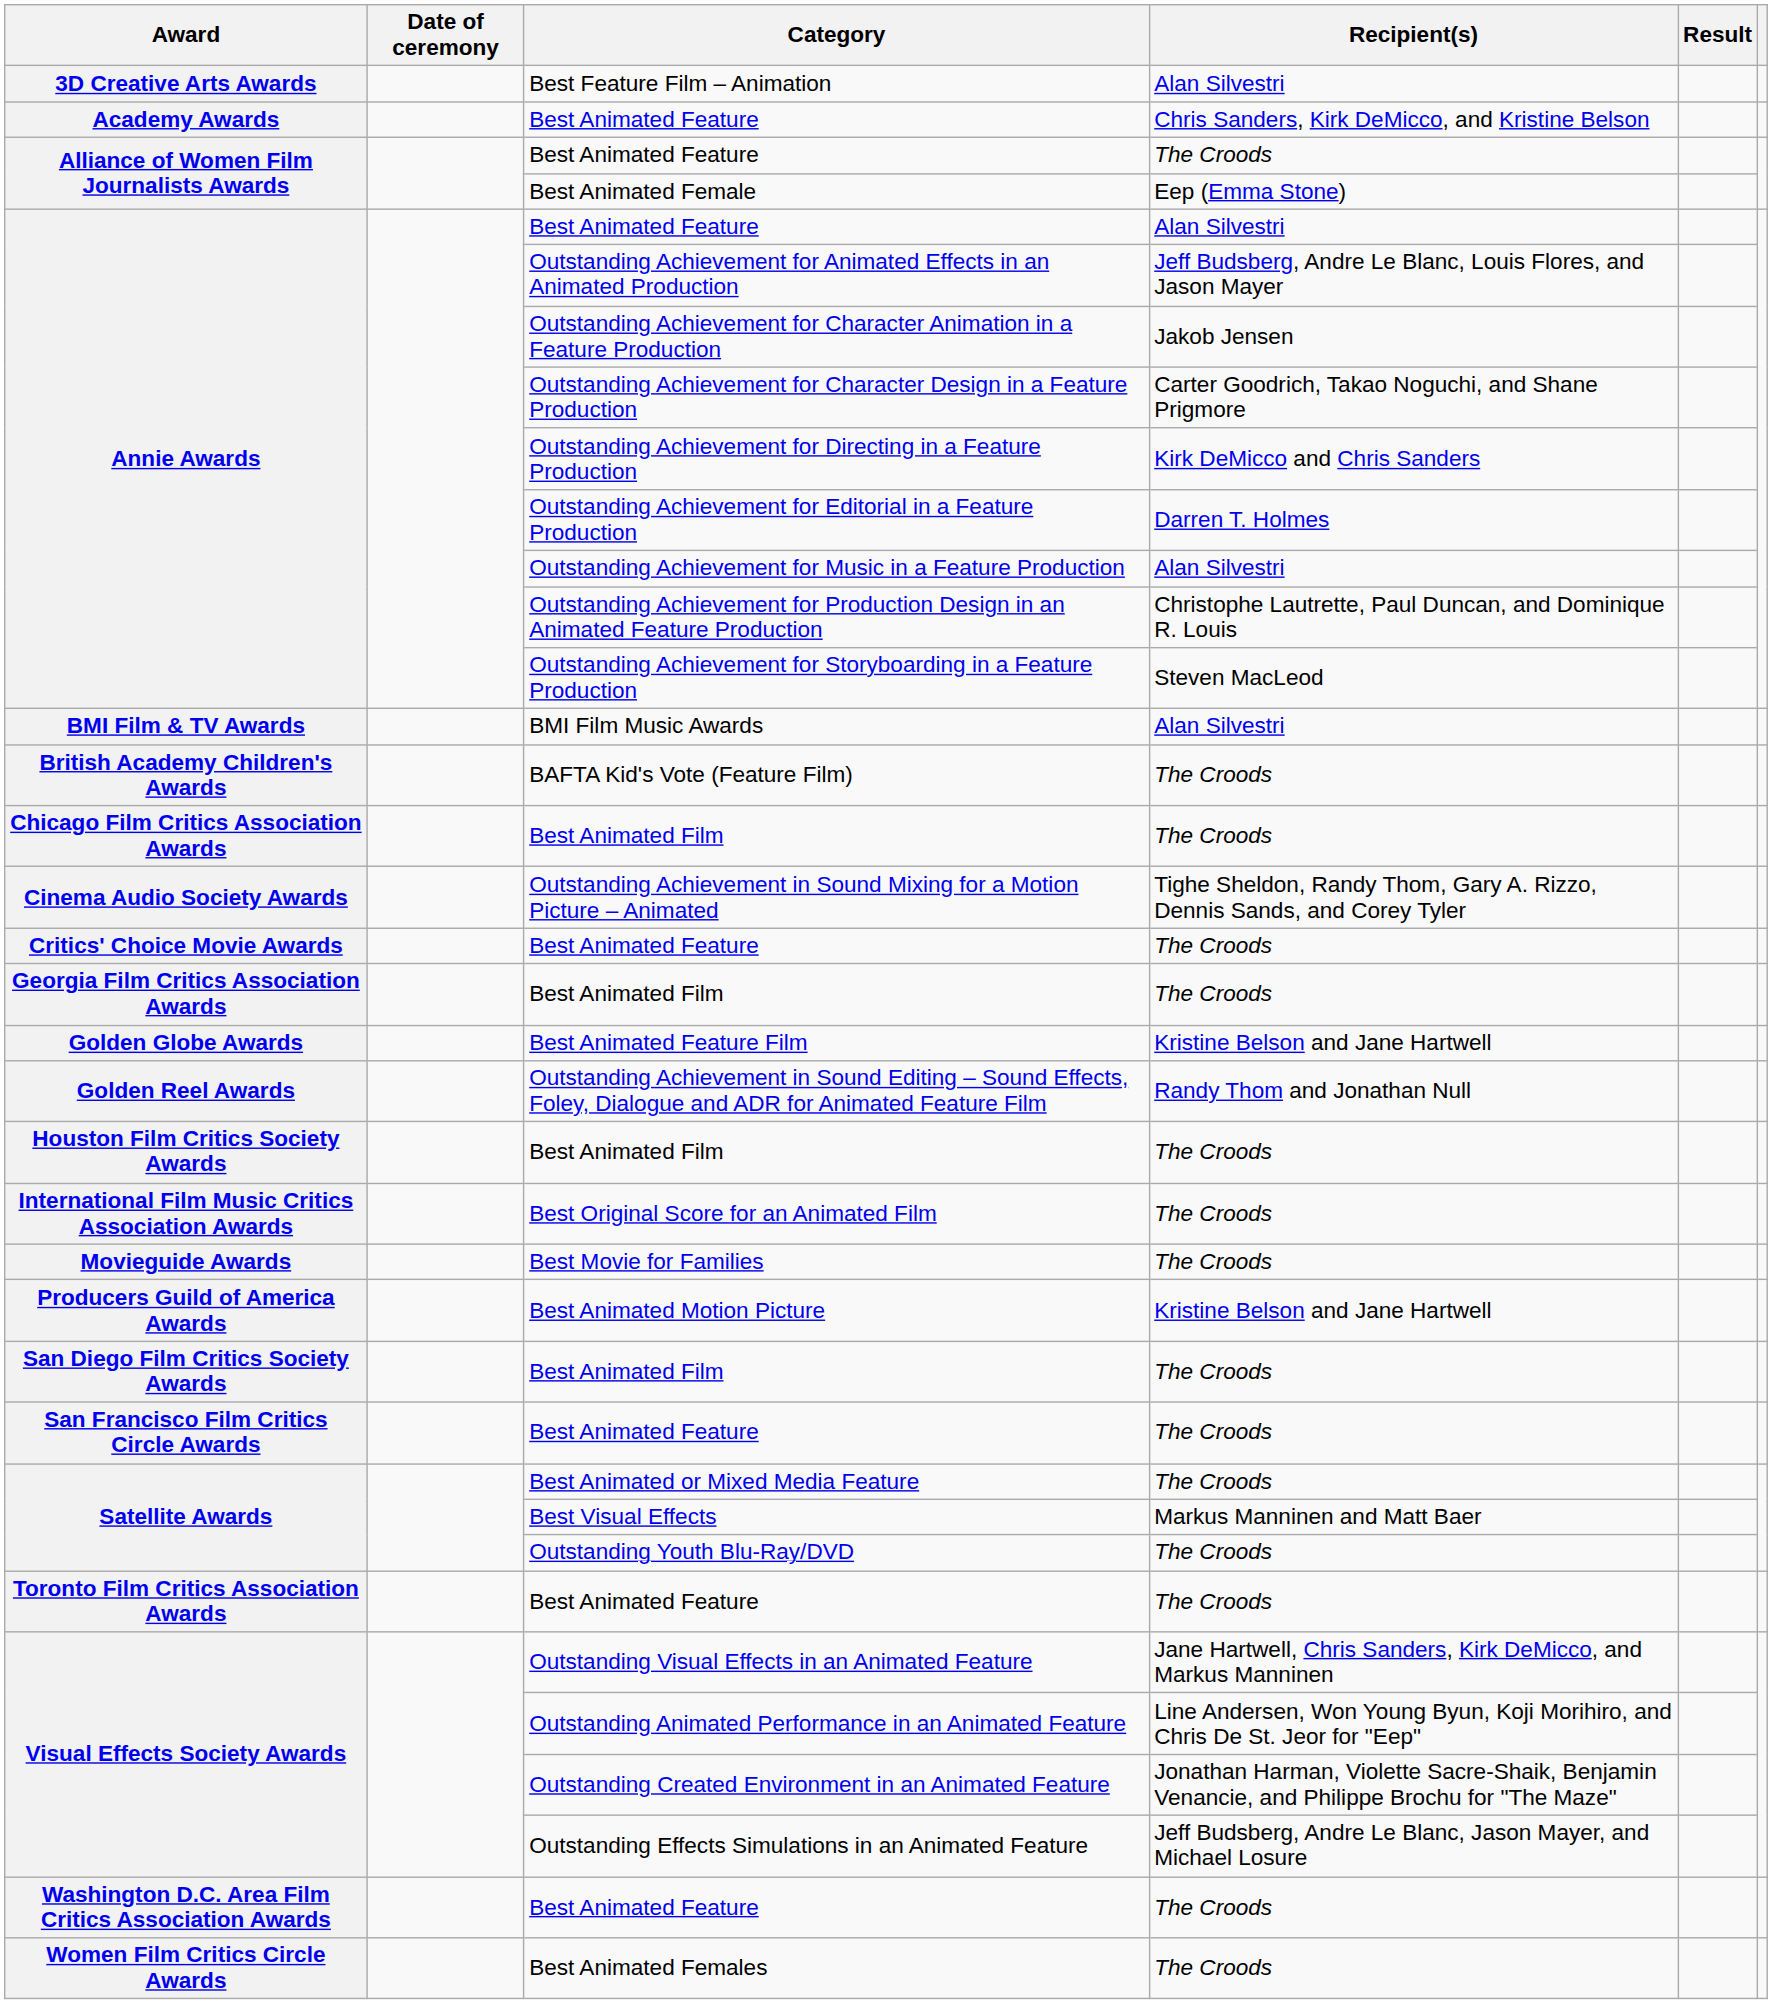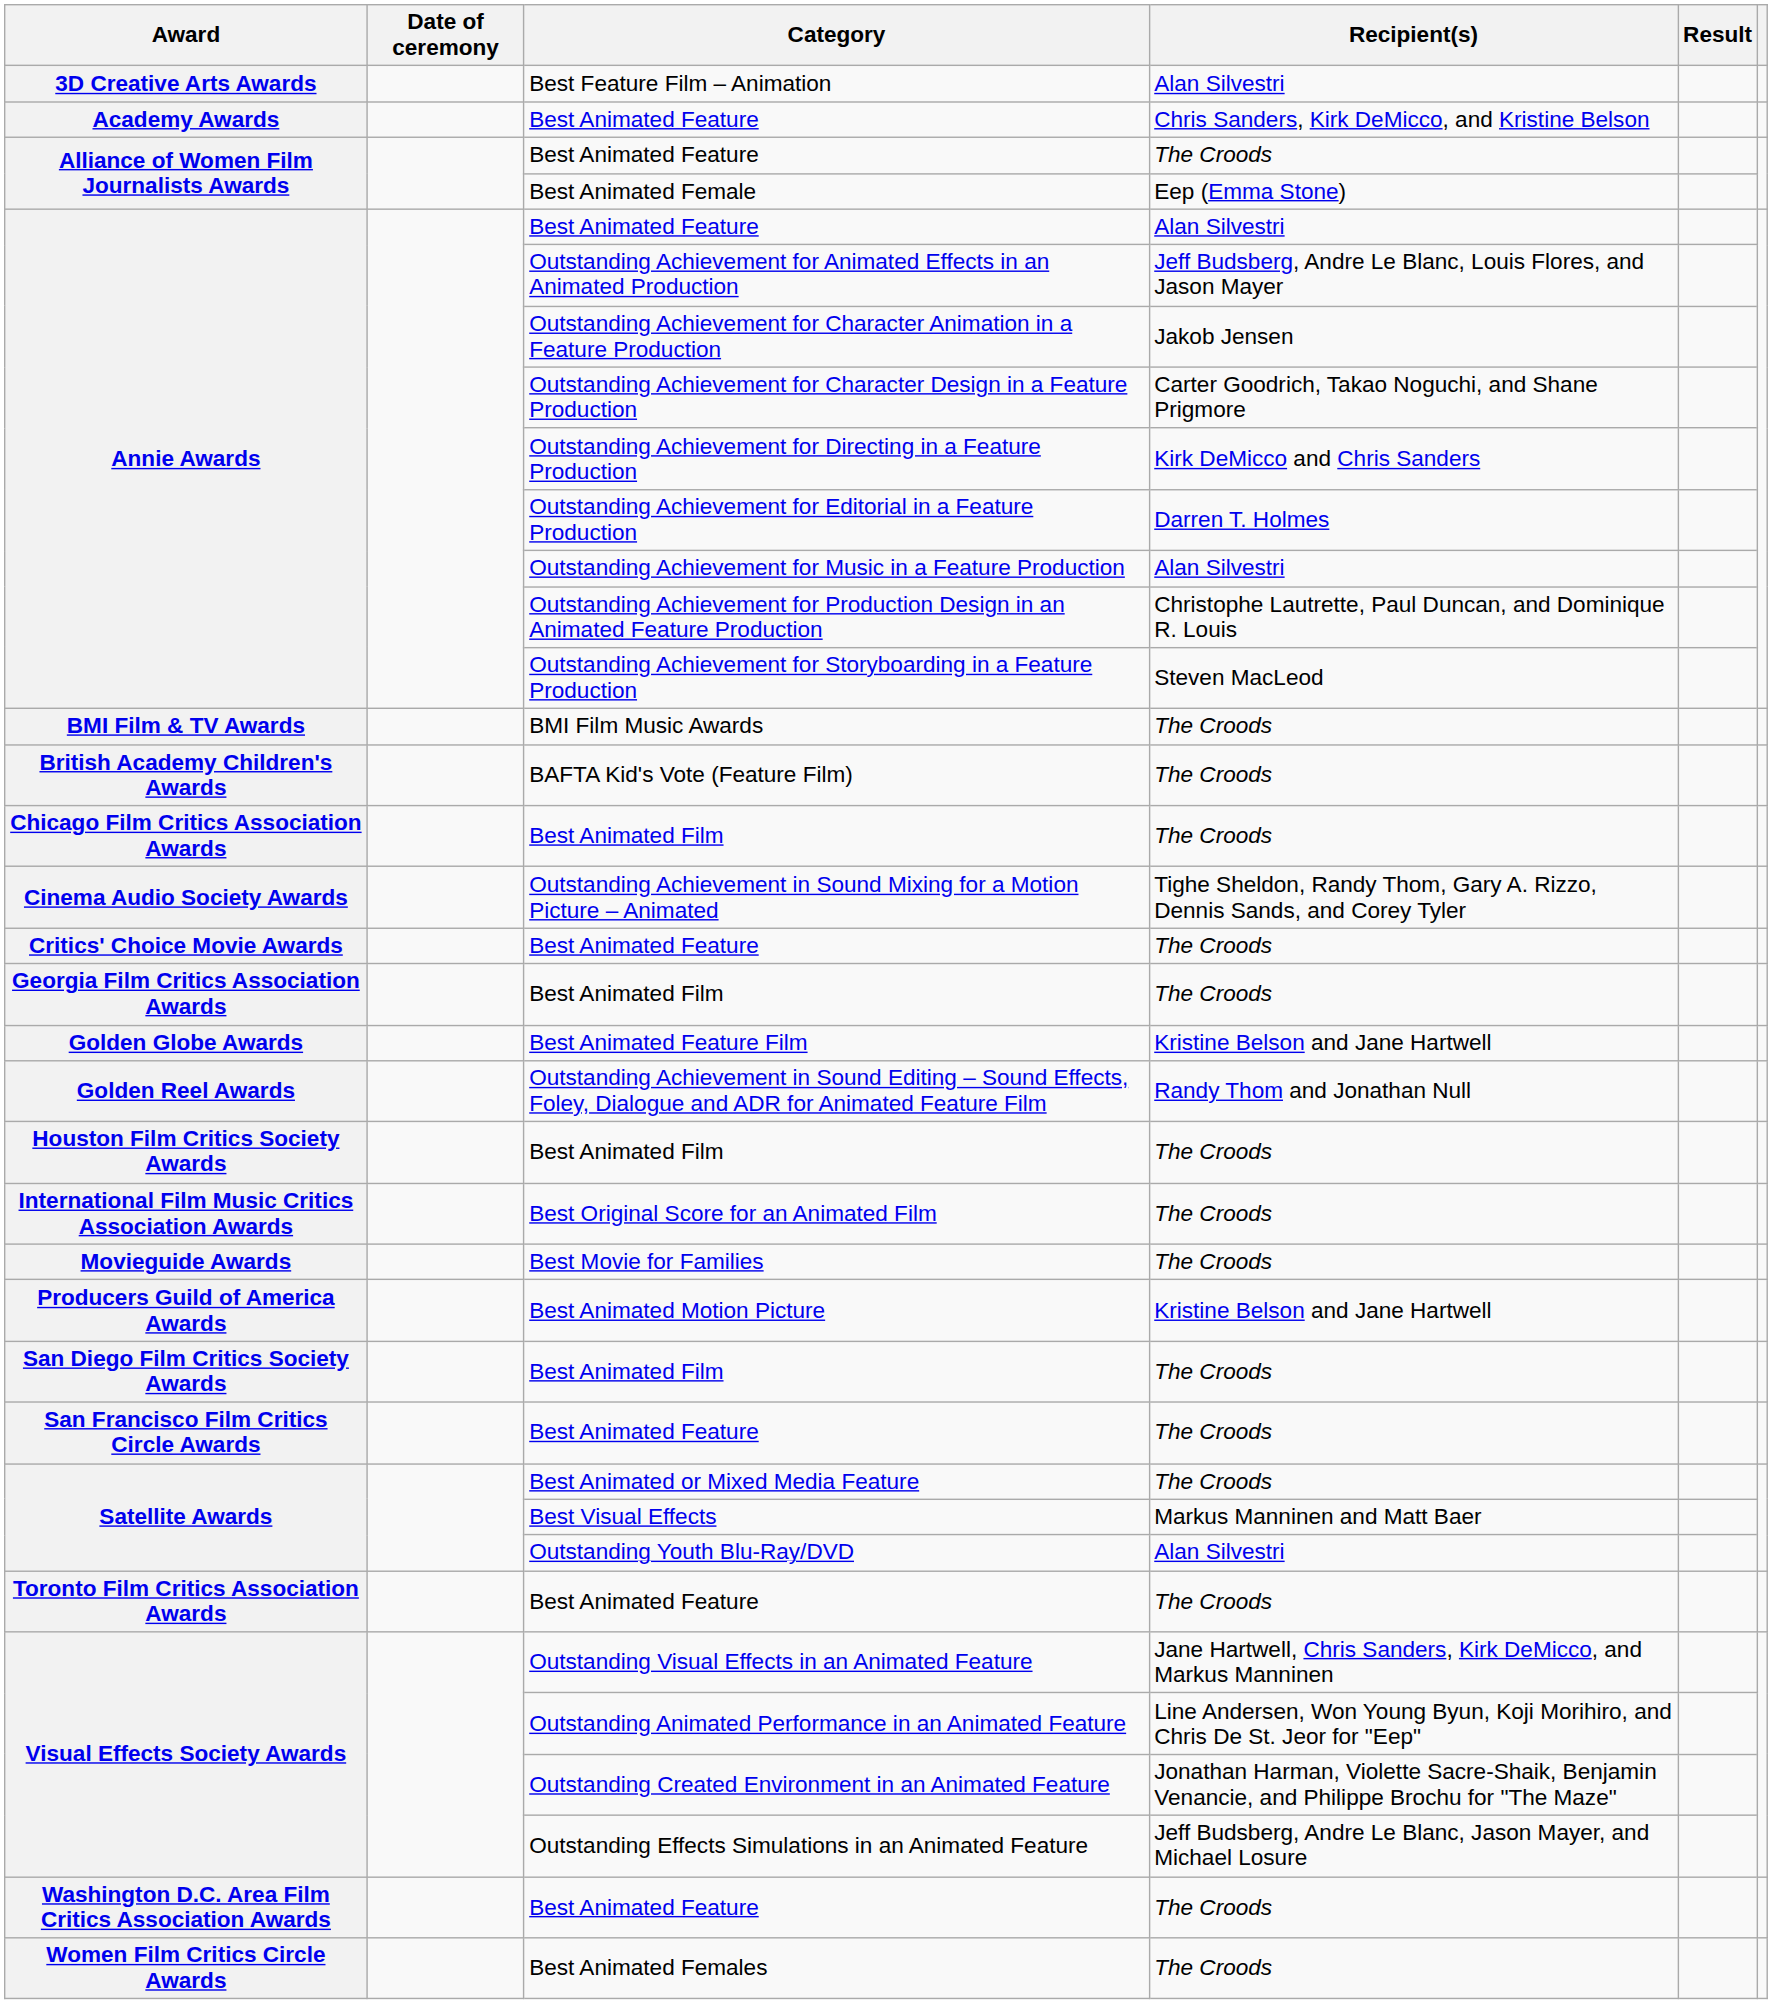 <table class="wikitable sortable plainrowheaders" style="width: 99%;">
 <tr>
 <th scope="col">Award</th>
 <th scope="col">Date of ceremony</th>
 <th scope="col">Category</th>
 <th scope="col" style="width:30%;">Recipient(s)</th>
 <th scope="col">Result</th>
 <th scope="col" class="unsortable"></th>
 </tr>
 <tr>
 <th scope="row"><a href='#'>3D Creative Arts Awards</a></th>
 <td></td>
 <td>Best Feature Film – Animation</td>
 <td data-sort-value="Silvestri"><a href='#'>Alan Silvestri</a></td>
 <td></td>
 <td style="text-align:center;"></td>
 </tr>
 <tr>
 <th scope="row"><a href='#'>Academy Awards</a></th>
 <td><a href='#'></a></td>
 <td><a href='#'>Best Animated Feature</a></td>
 <td data-sort-value="Sanders"><a href='#'>Chris Sanders</a>, <a href='#'>Kirk DeMicco</a>, and <a href='#'>Kristine Belson</a></td>
 <td></td>
 <td style="text-align:center;"></td>
 </tr>
 <tr>
 <th scope="rowgroup" rowspan="2"><a href='#'>Alliance of Women Film Journalists Awards</a></th>
 <td rowspan="2"></td>
 <td>Best Animated Feature</td>
 <td data-sort-value="Croods"><em>The Croods</em></td>
 <td></td>
 <td rowspan="2" style="text-align:center;"></td>
 </tr>
 <tr>
 <td>Best Animated Female</td>
 <td>Eep (<a href='#'>Emma Stone</a>)</td>
 <td></td>
 </tr>
 <tr>
 <th scope="rowgroup" rowspan="9"><a href='#'>Annie Awards</a></th>
 <td rowspan="9"><a href='#'></a></td>
 <td><a href='#'>Best Animated Feature</a></td>
 <td data-sort-value="Silvestri"><a href='#'>Alan Silvestri</a></td>
 <td></td>
 <td rowspan="9" style="text-align:center;"></td>
 </tr>
 <tr>
 <td><a href='#'>Outstanding Achievement for Animated Effects in an Animated Production</a></td>
 <td data-sort-value="Budsberg"><a href='#'>Jeff Budsberg</a>, Andre Le Blanc, Louis Flores, and Jason Mayer</td>
 <td></td>
 </tr>
 <tr>
 <td><a href='#'>Outstanding Achievement for Character Animation in a Feature Production</a></td>
 <td data-sort-value="Jensen">Jakob Jensen</td>
 <td></td>
 </tr>
 <tr>
 <td><a href='#'>Outstanding Achievement for Character Design in a Feature Production</a></td>
 <td data-sort-value="Goodrich">Carter Goodrich, Takao Noguchi, and Shane Prigmore</td>
 <td></td>
 </tr>
 <tr>
 <td><a href='#'>Outstanding Achievement for Directing in a Feature Production</a></td>
 <td data-sort-value="De Micco"><a href='#'>Kirk DeMicco</a> and <a href='#'>Chris Sanders</a></td>
 <td></td>
 </tr>
 <tr>
 <td><a href='#'>Outstanding Achievement for Editorial in a Feature Production</a></td>
 <td data-sort-value="Holmes"><a href='#'>Darren T. Holmes</a></td>
 <td></td>
 </tr>
 <tr>
 <td><a href='#'>Outstanding Achievement for Music in a Feature Production</a></td>
 <td data-sort-value="Silvestri"><a href='#'>Alan Silvestri</a></td>
 <td></td>
 </tr>
 <tr>
 <td><a href='#'>Outstanding Achievement for Production Design in an Animated Feature Production</a></td>
 <td data-sort-value="Lautrette">Christophe Lautrette, Paul Duncan, and Dominique R. Louis</td>
 <td></td>
 </tr>
 <tr>
 <td><a href='#'>Outstanding Achievement for Storyboarding in a Feature Production</a></td>
 <td data-sort-value="MacLeod">Steven MacLeod</td>
 <td></td>
 </tr>
 <tr>
 <th scope="row"><a href='#'>BMI Film & TV Awards</a></th>
 <td></td>
 <td>BMI Film Music Awards</td>
-<td data-sort-value="Silvestri"><a href='#'>Alan Silvestri</a></td>
+<td data-sort-value="Croods"><em>The Croods</em></td>
 <td></td>
 <td style="text-align:center;"></td>
 </tr>
 <tr>
 <th scope="row"><a href='#'>British Academy Children's Awards</a></th>
 <td></td>
 <td>BAFTA Kid's Vote (Feature Film)</td>
 <td data-sort-value="Croods"><em>The Croods</em></td>
 <td></td>
 <td style="text-align:center;"></td>
 </tr>
 <tr>
 <th scope="row"><a href='#'>Chicago Film Critics Association Awards</a></th>
 <td><a href='#'></a></td>
 <td><a href='#'>Best Animated Film</a></td>
 <td data-sort-value="Croods"><em>The Croods</em></td>
 <td></td>
 <td style="text-align:center;"></td>
 </tr>
 <tr>
 <th scope="row"><a href='#'>Cinema Audio Society Awards</a></th>
 <td><a href='#'></a></td>
 <td><a href='#'>Outstanding Achievement in Sound Mixing for a Motion Picture – Animated</a></td>
 <td data-sort-value="Sheldon">Tighe Sheldon, Randy Thom, Gary A. Rizzo, Dennis Sands, and Corey Tyler</td>
 <td></td>
 <td style="text-align:center;"></td>
 </tr>
 <tr>
 <th scope="row"><a href='#'>Critics' Choice Movie Awards</a></th>
 <td><a href='#'></a></td>
 <td><a href='#'>Best Animated Feature</a></td>
 <td data-sort-value="Croods"><em>The Croods</em></td>
 <td></td>
 <td style="text-align:center;"></td>
 </tr>
 <tr>
 <th scope="row"><a href='#'>Georgia Film Critics Association Awards</a></th>
 <td></td>
 <td>Best Animated Film</td>
 <td data-sort-value="Croods"><em>The Croods</em></td>
 <td></td>
 <td style="text-align:center;"></td>
 </tr>
 <tr>
 <th scope="row"><a href='#'>Golden Globe Awards</a></th>
 <td><a href='#'></a></td>
 <td><a href='#'>Best Animated Feature Film</a></td>
 <td data-sort-value="Belson"><a href='#'>Kristine Belson</a> and Jane Hartwell</td>
 <td></td>
 <td style="text-align:center;"></td>
 </tr>
 <tr>
 <th scope="row"><a href='#'>Golden Reel Awards</a></th>
 <td></td>
 <td><a href='#'>Outstanding Achievement in Sound Editing – Sound Effects, Foley, Dialogue and ADR for Animated Feature Film</a></td>
 <td data-sort-value="Thom"><a href='#'>Randy Thom</a> and Jonathan Null</td>
 <td></td>
 <td style="text-align:center;"></td>
 </tr>
 <tr>
 <th scope="row"><a href='#'>Houston Film Critics Society Awards</a></th>
 <td><a href='#'></a></td>
 <td>Best Animated Film</td>
 <td data-sort-value="Croods"><em>The Croods</em></td>
 <td></td>
 <td style="text-align:center;"></td>
 </tr>
 <tr>
 <th scope="row"><a href='#'>International Film Music Critics Association Awards</a></th>
 <td></td>
 <td><a href='#'>Best Original Score for an Animated Film</a></td>
 <td data-sort-value="Croods"><em>The Croods</em></td>
 <td></td>
 <td style="text-align:center;"></td>
 </tr>
 <tr>
 <th scope="row"><a href='#'>Movieguide Awards</a></th>
 <td></td>
 <td><a href='#'>Best Movie for Families</a></td>
 <td data-sort-value="Croods"><em>The Croods</em></td>
 <td></td>
 <td style="text-align:center;"></td>
 </tr>
 <tr>
 <th scope="row"><a href='#'>Producers Guild of America Awards</a></th>
 <td><a href='#'></a></td>
 <td><a href='#'>Best Animated Motion Picture</a></td>
 <td data-sort-value="Belson"><a href='#'>Kristine Belson</a> and Jane Hartwell</td>
 <td></td>
 <td style="text-align:center;"></td>
 </tr>
 <tr>
 <th scope="row"><a href='#'>San Diego Film Critics Society Awards</a></th>
 <td><a href='#'></a></td>
 <td><a href='#'>Best Animated Film</a></td>
 <td data-sort-value="Croods"><em>The Croods</em></td>
 <td></td>
 <td style="text-align:center;"></td>
 </tr>
 <tr>
 <th scope="row"><a href='#'>San Francisco Film Critics Circle Awards</a></th>
 <td><a href='#'></a></td>
 <td><a href='#'>Best Animated Feature</a></td>
 <td data-sort-value="Croods"><em>The Croods</em></td>
 <td></td>
 <td style="text-align:center;"></td>
 </tr>
 <tr>
 <th scope="rowgroup" rowspan="3"><a href='#'>Satellite Awards</a></th>
 <td rowspan="3"><a href='#'></a></td>
 <td><a href='#'>Best Animated or Mixed Media Feature</a></td>
 <td data-sort-value="Croods"><em>The Croods</em></td>
 <td></td>
 <td rowspan="3" style="text-align:center;"></td>
 </tr>
 <tr>
 <td><a href='#'>Best Visual Effects</a></td>
 <td data-sort-value="Manninen">Markus Manninen and Matt Baer</td>
 <td></td>
 </tr>
 <tr>
 <td><a href='#'>Outstanding Youth Blu-Ray/DVD</a></td>
-<td data-sort-value="Croods"><em>The Croods</em></td>
+<td data-sort-value="Silvestri"><a href='#'>Alan Silvestri</a></td>
 <td></td>
 </tr>
 <tr>
 <th scope="row"><a href='#'>Toronto Film Critics Association Awards</a></th>
 <td></td>
 <td>Best Animated Feature</td>
 <td data-sort-value="Croods"><em>The Croods</em></td>
 <td></td>
 <td style="text-align:center;"></td>
 </tr>
 <tr>
 <th scope="rowgroup" rowspan="4"><a href='#'>Visual Effects Society Awards</a></th>
 <td rowspan="4"><a href='#'></a></td>
 <td><a href='#'>Outstanding Visual Effects in an Animated Feature</a></td>
 <td data-sort-value="Hartwell">Jane Hartwell, <a href='#'>Chris Sanders</a>, <a href='#'>Kirk DeMicco</a>, and Markus Manninen</td>
 <td></td>
 <td rowspan="4" style="text-align:center;"></td>
 </tr>
 <tr>
 <td><a href='#'>Outstanding Animated Performance in an Animated Feature</a></td>
 <td data-sort-value="Andersen">Line Andersen, Won Young Byun, Koji Morihiro, and Chris De St. Jeor for "Eep"</td>
 <td></td>
 </tr>
 <tr>
 <td><a href='#'>Outstanding Created Environment in an Animated Feature</a></td>
 <td data-sort-value="Harman">Jonathan Harman, Violette Sacre-Shaik, Benjamin Venancie, and Philippe Brochu for "The Maze"</td>
 <td></td>
 </tr>
 <tr>
 <td>Outstanding Effects Simulations in an Animated Feature</td>
 <td data-sort-value="Budsberg">Jeff Budsberg, Andre Le Blanc, Jason Mayer, and Michael Losure</td>
 <td></td>
 </tr>
 <tr>
 <th scope="row"><a href='#'>Washington D.C. Area Film Critics Association Awards</a></th>
 <td><a href='#'></a></td>
 <td><a href='#'>Best Animated Feature</a></td>
 <td data-sort-value="Croods"><em>The Croods</em></td>
 <td></td>
 <td style="text-align:center;"></td>
 </tr>
 <tr>
 <th scope="row"><a href='#'>Women Film Critics Circle Awards</a></th>
 <td></td>
 <td>Best Animated Females</td>
 <td data-sort-value="Croods"><em>The Croods</em></td>
 <td></td>
 <td style="text-align:center;"></td>
 </tr>
 </table>
